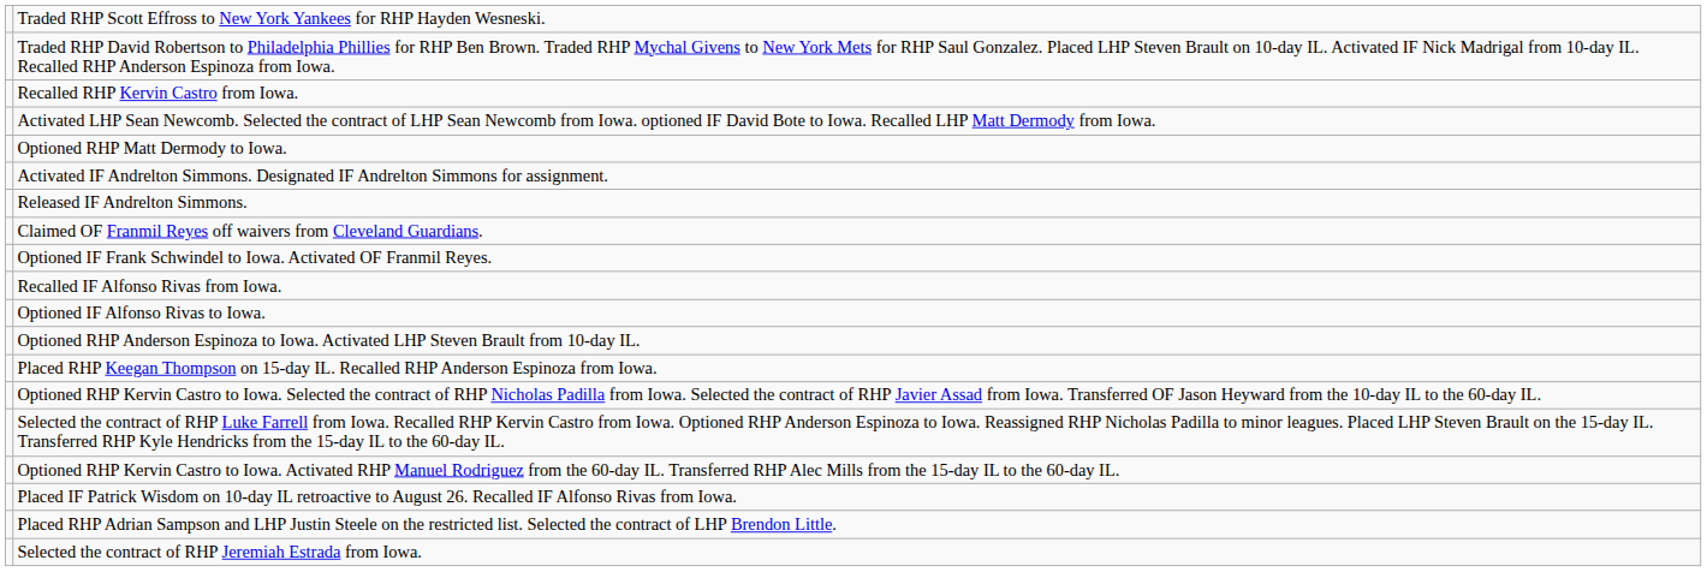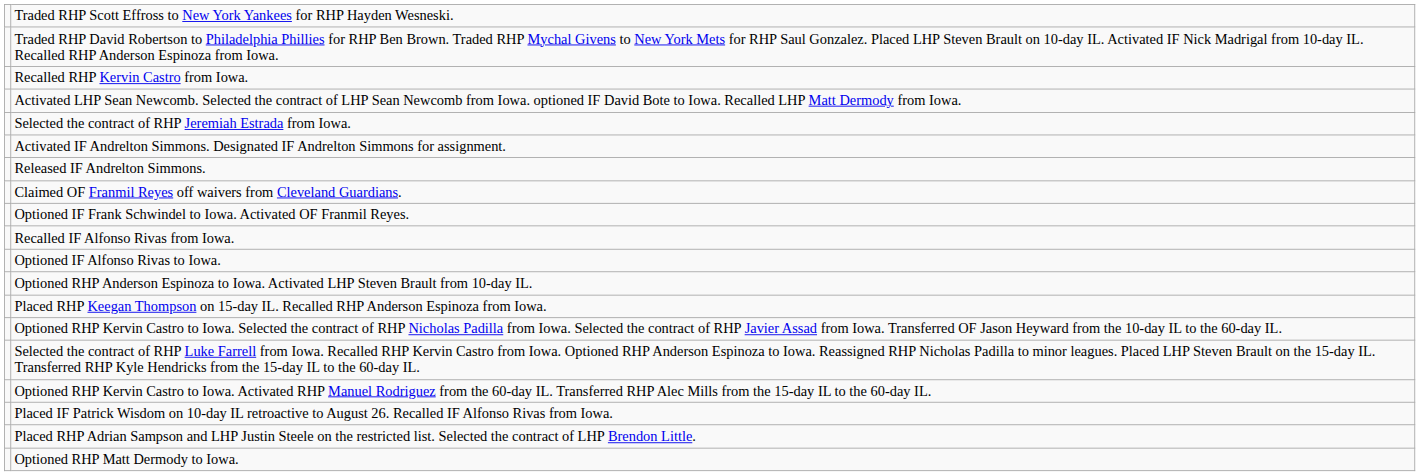 <table class="wikitable">
 <tr>
 <td></td>
 <td>Traded RHP Scott Effross to <a href='#'>New York Yankees</a> for RHP Hayden Wesneski.</td>
 </tr>
 <tr>
 <td></td>
 <td>Traded RHP David Robertson to <a href='#'>Philadelphia Phillies</a> for RHP Ben Brown. Traded RHP <a href='#'>Mychal Givens</a> to <a href='#'>New York Mets</a> for RHP Saul Gonzalez. Placed LHP Steven Brault on 10-day IL. Activated IF Nick Madrigal from 10-day IL. Recalled RHP Anderson Espinoza from Iowa.</td>
 </tr>
 <tr>
 <td></td>
 <td>Recalled RHP <a href='#'>Kervin Castro</a> from Iowa.</td>
 </tr>
 <tr>
 <td></td>
 <td>Activated LHP Sean Newcomb. Selected the contract of LHP Sean Newcomb from Iowa. optioned IF David Bote to Iowa. Recalled LHP <a href='#'>Matt Dermody</a> from Iowa.</td>
 </tr>
 <tr>
 <td></td>
-<td>Optioned RHP Matt Dermody to Iowa.</td>
+<td>Selected the contract of RHP <a href='#'>Jeremiah Estrada</a> from Iowa.</td>
 </tr>
 <tr>
 <td></td>
 <td>Activated IF Andrelton Simmons. Designated IF Andrelton Simmons for assignment.</td>
 </tr>
 <tr>
 <td></td>
 <td>Released IF Andrelton Simmons.</td>
 </tr>
 <tr>
 <td></td>
 <td>Claimed OF <a href='#'>Franmil Reyes</a> off waivers from <a href='#'>Cleveland Guardians</a>.</td>
 </tr>
 <tr>
 <td></td>
 <td>Optioned IF Frank Schwindel to Iowa. Activated OF Franmil Reyes.</td>
 </tr>
 <tr>
 <td></td>
 <td>Recalled IF Alfonso Rivas from Iowa.</td>
 </tr>
 <tr>
 <td></td>
 <td>Optioned IF Alfonso Rivas to Iowa.</td>
 </tr>
 <tr>
 <td></td>
 <td>Optioned RHP Anderson Espinoza to Iowa. Activated LHP Steven Brault from 10-day IL.</td>
 </tr>
 <tr>
 <td></td>
 <td>Placed RHP <a href='#'>Keegan Thompson</a> on 15-day IL. Recalled RHP Anderson Espinoza from Iowa.</td>
 </tr>
 <tr>
 <td></td>
 <td>Optioned RHP Kervin Castro to Iowa. Selected the contract of RHP <a href='#'>Nicholas Padilla</a> from Iowa. Selected the contract of RHP <a href='#'>Javier Assad</a> from Iowa. Transferred OF Jason Heyward from the 10-day IL to the 60-day IL.</td>
 </tr>
 <tr>
 <td></td>
 <td>Selected the contract of RHP <a href='#'>Luke Farrell</a> from Iowa. Recalled RHP Kervin Castro from Iowa. Optioned RHP Anderson Espinoza to Iowa. Reassigned RHP Nicholas Padilla to minor leagues. Placed LHP Steven Brault on the 15-day IL. Transferred RHP Kyle Hendricks from the 15-day IL to the 60-day IL.</td>
 </tr>
 <tr>
 <td></td>
 <td>Optioned RHP Kervin Castro to Iowa. Activated RHP <a href='#'>Manuel Rodriguez</a> from the 60-day IL. Transferred RHP Alec Mills from the 15-day IL to the 60-day IL.</td>
 </tr>
 <tr>
 <td></td>
 <td>Placed IF Patrick Wisdom on 10-day IL retroactive to August 26. Recalled IF Alfonso Rivas from Iowa.</td>
 </tr>
 <tr>
 <td></td>
 <td>Placed RHP Adrian Sampson and LHP Justin Steele on the restricted list. Selected the contract of LHP <a href='#'>Brendon Little</a>.</td>
 </tr>
 <tr>
 <td></td>
-<td>Selected the contract of RHP <a href='#'>Jeremiah Estrada</a> from Iowa.</td>
+<td>Optioned RHP Matt Dermody to Iowa.</td>
 </tr>
 </table>
